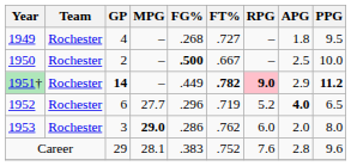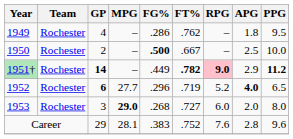 <table class="wikitable sortable" style="font-size:95%; text-align:right;">
 <tr>
 <th>Year</th>
 <th>Team</th>
 <th>GP</th>
 <th>MPG</th>
 <th>FG%</th>
 <th>FT%</th>
 <th>RPG</th>
 <th>APG</th>
 <th>PPG</th>
 </tr>
 <tr>
 <td style="text-align:left;"><a href='#'>1949</a></td>
 <td style="text-align:left;"><a href='#'>Rochester</a></td>
 <td>4</td>
 <td>–</td>
-<td>.268</td>
-<td>.727</td>
+<td>.286</td>
+<td>.762</td>
 <td>–</td>
 <td>1.8</td>
 <td>9.5</td>
 </tr>
 <tr>
 <td style="text-align:left;"><a href='#'>1950</a></td>
 <td style="text-align:left;"><a href='#'>Rochester</a></td>
 <td>2</td>
 <td>–</td>
 <td><strong>.500</strong></td>
 <td>.667</td>
 <td>–</td>
 <td>2.5</td>
 <td>10.0</td>
 </tr>
 <tr>
 <td style="text-align:left; background:#afe6ba;"><a href='#'>1951</a>†</td>
 <td style="text-align:left;"><a href='#'>Rochester</a></td>
 <td><strong>14</strong></td>
 <td>–</td>
 <td>.449</td>
 <td><strong>.782</strong></td>
 <td style="background: pink;"><strong>9.0</strong></td>
 <td>2.9</td>
 <td><strong>11.2</strong></td>
 </tr>
 <tr>
 <td style="text-align:left;"><a href='#'>1952</a></td>
 <td style="text-align:left;"><a href='#'>Rochester</a></td>
-<td>6</td>
+<td><strong>6</strong></td>
 <td>27.7</td>
 <td>.296</td>
 <td>.719</td>
 <td>5.2</td>
 <td><strong>4.0</strong></td>
 <td>6.5</td>
 </tr>
 <tr>
 <td style="text-align:left;"><a href='#'>1953</a></td>
 <td style="text-align:left;"><a href='#'>Rochester</a></td>
 <td>3</td>
 <td><strong>29.0</strong></td>
-<td>.286</td>
-<td>.762</td>
+<td>.268</td>
+<td>.727</td>
 <td>6.0</td>
 <td>2.0</td>
 <td>8.0</td>
 </tr>
 <tr>
 <td style="text-align:center;" colspan="2">Career</td>
 <td>29</td>
 <td>28.1</td>
 <td>.383</td>
 <td>.752</td>
 <td>7.6</td>
 <td>2.8</td>
 <td>9.6</td>
 </tr>
 <tr>
 </tr>
 </table>
